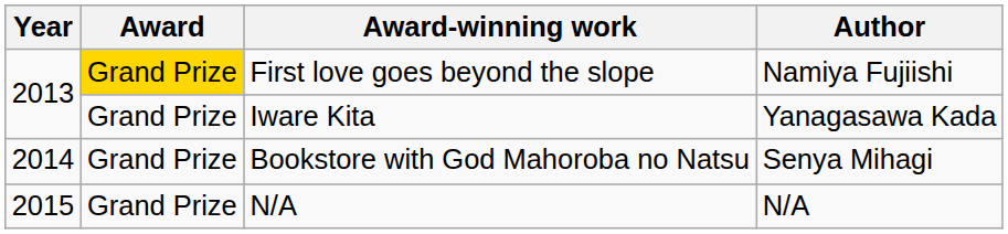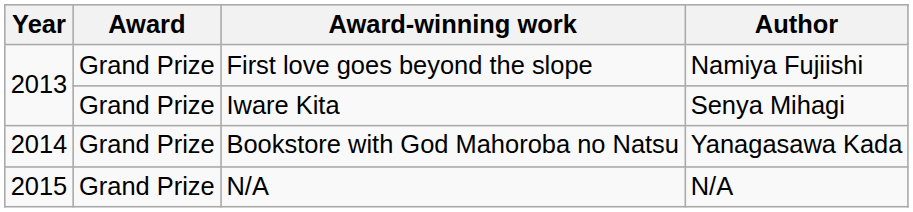 <table class="wikitable">
 <tr>
 <th>Year</th>
 <th>Award</th>
 <th>Award-winning work</th>
 <th>Author</th>
 </tr>
 <tr>
 <td rowspan="2">2013</td>
-<td style="background: gold;">Grand Prize</td>
+<td>Grand Prize</td>
 <td>First love goes beyond the slope</td>
 <td>Namiya Fujiishi</td>
 </tr>
 <tr>
 <td>Grand Prize</td>
 <td>Iware Kita</td>
-<td>Yanagasawa Kada</td>
+<td>Senya Mihagi</td>
 </tr>
 <tr>
 <td>2014</td>
 <td>Grand Prize</td>
 <td>Bookstore with God Mahoroba no Natsu</td>
-<td>Senya Mihagi</td>
+<td>Yanagasawa Kada</td>
 </tr>
 <tr>
 <td>2015</td>
 <td>Grand Prize</td>
 <td>N/A</td>
 <td>N/A</td>
 </tr>
 </table>
